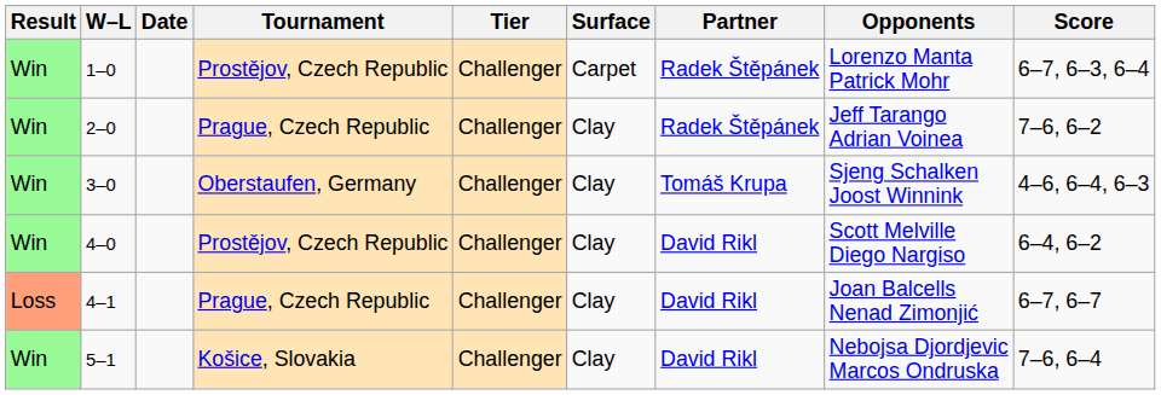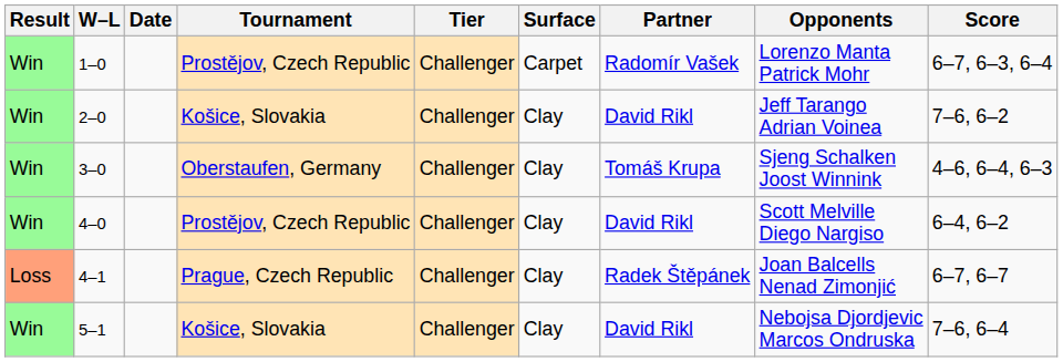 <table class="sortable wikitable">
 <tr>
 <th>Result</th>
 <th class="unsortable">W–L</th>
 <th>Date</th>
 <th>Tournament</th>
 <th>Tier</th>
 <th>Surface</th>
 <th>Partner</th>
 <th>Opponents</th>
 <th class="unsortable">Score</th>
 </tr>
 <tr>
 <td style="background:#98fb98;">Win</td>
 <td><small>1–0</small></td>
 <td></td>
 <td style="background:moccasin;"><a href='#'>Prostějov</a>, Czech Republic</td>
 <td style="background:moccasin;">Challenger</td>
 <td>Carpet</td>
-<td> <a href='#'>Radek Štěpánek</a></td>
+<td> <a href='#'>Radomír Vašek</a></td>
 <td> <a href='#'>Lorenzo Manta</a> <br>  <a href='#'>Patrick Mohr</a></td>
 <td>6–7, 6–3, 6–4</td>
 </tr>
 <tr>
 <td style="background:#98fb98;">Win</td>
 <td><small>2–0</small></td>
 <td></td>
-<td style="background:moccasin;"><a href='#'>Prague</a>, Czech Republic</td>
+<td style="background:moccasin;"><a href='#'>Košice</a>, Slovakia</td>
 <td style="background:moccasin;">Challenger</td>
 <td>Clay</td>
-<td> <a href='#'>Radek Štěpánek</a></td>
+<td> <a href='#'>David Rikl</a></td>
 <td> <a href='#'>Jeff Tarango</a> <br>  <a href='#'>Adrian Voinea</a></td>
 <td>7–6, 6–2</td>
 </tr>
 <tr>
 <td style="background:#98fb98;">Win</td>
 <td><small>3–0</small></td>
 <td></td>
 <td style="background:moccasin;"><a href='#'>Oberstaufen</a>, Germany</td>
 <td style="background:moccasin;">Challenger</td>
 <td>Clay</td>
 <td> <a href='#'>Tomáš Krupa</a></td>
 <td> <a href='#'>Sjeng Schalken</a> <br>  <a href='#'>Joost Winnink</a></td>
 <td>4–6, 6–4, 6–3</td>
 </tr>
 <tr>
 <td style="background:#98fb98;">Win</td>
 <td><small>4–0</small></td>
 <td></td>
 <td style="background:moccasin;"><a href='#'>Prostějov</a>, Czech Republic</td>
 <td style="background:moccasin;">Challenger</td>
 <td>Clay</td>
 <td> <a href='#'>David Rikl</a></td>
 <td> <a href='#'>Scott Melville</a> <br>  <a href='#'>Diego Nargiso</a></td>
 <td>6–4, 6–2</td>
 </tr>
 <tr>
 <td style="background:#ffa07a;">Loss</td>
 <td><small>4–1</small></td>
 <td></td>
 <td style="background:moccasin;"><a href='#'>Prague</a>, Czech Republic</td>
 <td style="background:moccasin;">Challenger</td>
 <td>Clay</td>
-<td> <a href='#'>David Rikl</a></td>
+<td> <a href='#'>Radek Štěpánek</a></td>
 <td> <a href='#'>Joan Balcells</a> <br>  <a href='#'>Nenad Zimonjić</a></td>
 <td>6–7, 6–7</td>
 </tr>
 <tr>
 <td style="background:#98fb98;">Win</td>
 <td><small>5–1</small></td>
 <td></td>
 <td style="background:moccasin;"><a href='#'>Košice</a>, Slovakia</td>
 <td style="background:moccasin;">Challenger</td>
 <td>Clay</td>
 <td> <a href='#'>David Rikl</a></td>
 <td> <a href='#'>Nebojsa Djordjevic</a> <br>  <a href='#'>Marcos Ondruska</a></td>
 <td>7–6, 6–4</td>
 </tr>
 </table>
